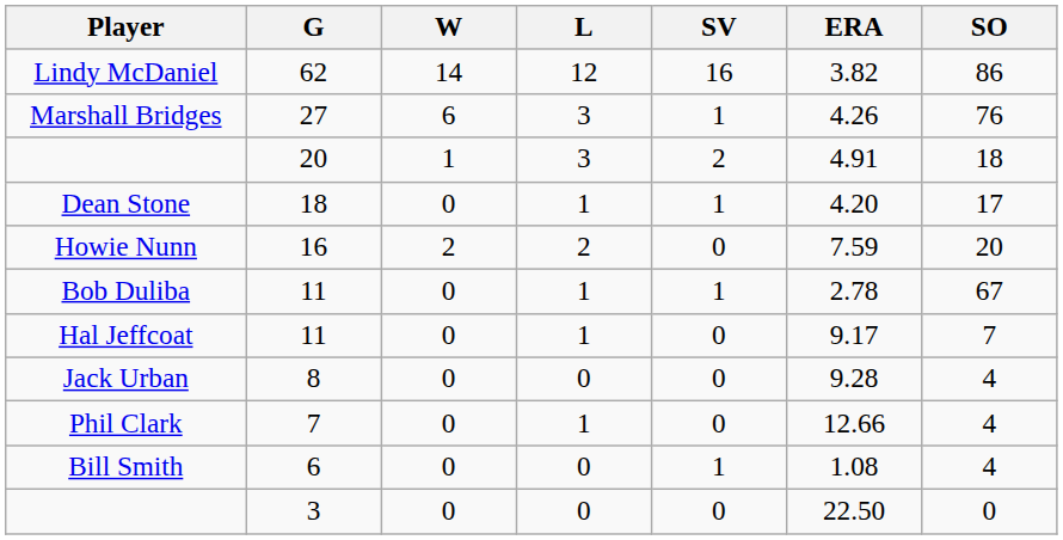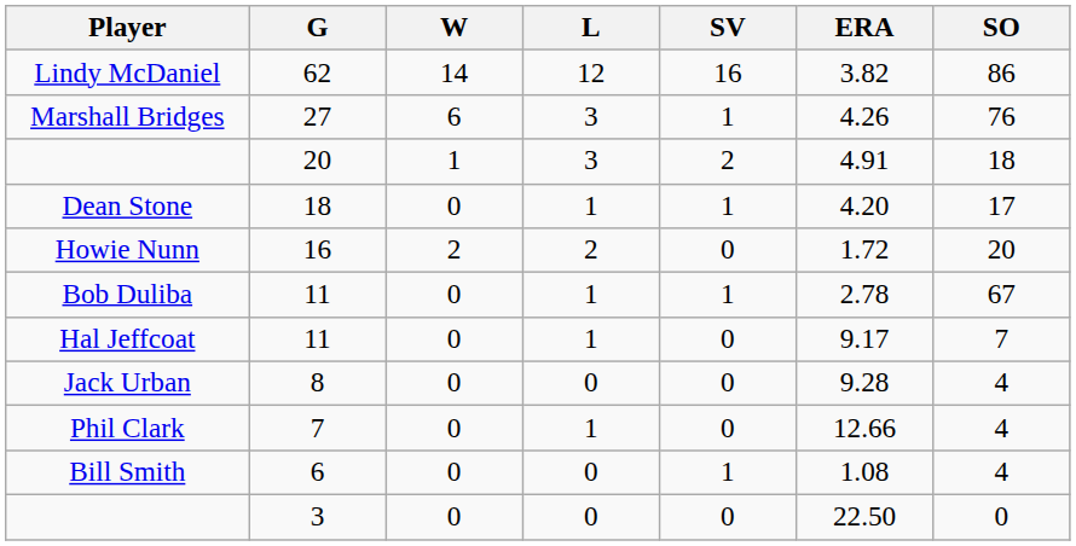 <table class="wikitable sortable">
 <tr>
 <th bgcolor="#DDDDFF" width="16%">Player</th>
 <th bgcolor="#DDDDFF" width="9%">G</th>
 <th bgcolor="#DDDDFF" width="9%">W</th>
 <th bgcolor="#DDDDFF" width="9%">L</th>
 <th bgcolor="#DDDDFF" width="9%">SV</th>
 <th bgcolor="#DDDDFF" width="9%">ERA</th>
 <th bgcolor="#DDDDFF" width="9%">SO</th>
 </tr>
 <tr align="center">
 <td><a href='#'>Lindy McDaniel</a></td>
 <td>62</td>
 <td>14</td>
 <td>12</td>
 <td>16</td>
 <td>3.82</td>
 <td>86</td>
 </tr>
 <tr align=center>
 <td><a href='#'>Marshall Bridges</a></td>
 <td>27</td>
 <td>6</td>
 <td>3</td>
 <td>1</td>
 <td>4.26</td>
 <td>76</td>
 </tr>
 <tr align=center>
 <td></td>
 <td>20</td>
 <td>1</td>
 <td>3</td>
 <td>2</td>
 <td>4.91</td>
 <td>18</td>
 </tr>
 <tr align="center">
 <td><a href='#'>Dean Stone</a></td>
 <td>18</td>
 <td>0</td>
 <td>1</td>
 <td>1</td>
 <td>4.20</td>
 <td>17</td>
 </tr>
 <tr align=center>
 <td><a href='#'>Howie Nunn</a></td>
 <td>16</td>
 <td>2</td>
 <td>2</td>
 <td>0</td>
-<td>7.59</td>
+<td>1.72</td>
 <td>20</td>
 </tr>
 <tr align=center>
 <td><a href='#'>Bob Duliba</a></td>
 <td>11</td>
 <td>0</td>
 <td>1</td>
 <td>1</td>
 <td>2.78</td>
 <td>67</td>
 </tr>
 <tr align=center>
 <td><a href='#'>Hal Jeffcoat</a></td>
 <td>11</td>
 <td>0</td>
 <td>1</td>
 <td>0</td>
 <td>9.17</td>
 <td>7</td>
 </tr>
 <tr align=center>
 <td><a href='#'>Jack Urban</a></td>
 <td>8</td>
 <td>0</td>
 <td>0</td>
 <td>0</td>
 <td>9.28</td>
 <td>4</td>
 </tr>
 <tr align=center>
 <td><a href='#'>Phil Clark</a></td>
 <td>7</td>
 <td>0</td>
 <td>1</td>
 <td>0</td>
 <td>12.66</td>
 <td>4</td>
 </tr>
 <tr align=center>
 <td><a href='#'>Bill Smith</a></td>
 <td>6</td>
 <td>0</td>
 <td>0</td>
 <td>1</td>
 <td>1.08</td>
 <td>4</td>
 </tr>
 <tr align=center>
 <td></td>
 <td>3</td>
 <td>0</td>
 <td>0</td>
 <td>0</td>
 <td>22.50</td>
 <td>0</td>
 </tr>
 </table>
